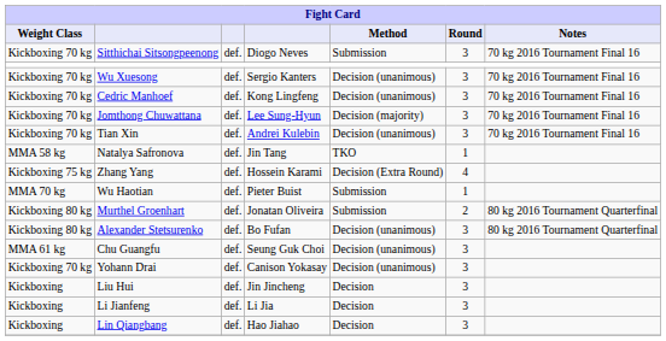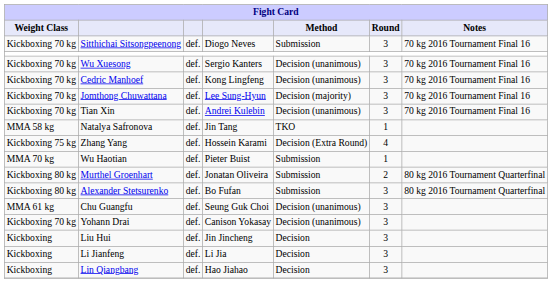 <table class="wikitable" style="font-size: 80%;">
 <tr>
 <th colspan="8" style="background-color: #ccf; color: #000080; text-align: center;"><strong>Fight Card</strong></th>
 </tr>
 <tr>
 <th colspan="1" style="background-color: #E6E8FA; color: #000000; text-align: center;">Weight Class</th>
 <th colspan="1" style="background-color: #E6E8FA; color: #000000; text-align: center;"></th>
 <th colspan="1" style="background-color: #E6E8FA; color: #000000; text-align: center;"></th>
 <th colspan="1" style="background-color: #E6E8FA; color: #000000; text-align: center;"></th>
 <th colspan="1" style="background-color: #E6E8FA; color: #000000; text-align: center;">Method</th>
 <th colspan="1" style="background-color: #E6E8FA; color: #000000; text-align: center;">Round</th>
 <th colspan="1" style="background-color: #E6E8FA; color: #000000; text-align: center;">Notes</th>
 </tr>
 <tr>
 <td>Kickboxing 70 kg</td>
 <td> <a href='#'>Sitthichai Sitsongpeenong</a></td>
 <td align=center>def.</td>
 <td> Diogo Neves</td>
 <td>Submission</td>
 <td align=center>3</td>
 <td>70 kg 2016 Tournament Final 16</td>
 </tr>
 <tr>
 <th style=background:white colspan=9></th>
 </tr>
 <tr>
 <td>Kickboxing 70 kg</td>
 <td> <a href='#'>Wu Xuesong</a></td>
 <td align=center>def.</td>
 <td> Sergio Kanters</td>
 <td>Decision (unanimous)</td>
 <td align=center>3</td>
 <td>70 kg 2016 Tournament Final 16</td>
 </tr>
 <tr>
 <td>Kickboxing 70 kg</td>
 <td> <a href='#'>Cedric Manhoef</a></td>
 <td align=center>def.</td>
 <td> Kong Lingfeng</td>
 <td>Decision (unanimous)</td>
 <td align=center>3</td>
 <td>70 kg 2016 Tournament Final 16</td>
 </tr>
 <tr>
 <td>Kickboxing 70 kg</td>
 <td> <a href='#'>Jomthong Chuwattana</a></td>
 <td align=center>def.</td>
 <td> <a href='#'>Lee Sung-Hyun</a></td>
 <td>Decision (majority)</td>
 <td align=center>3</td>
 <td>70 kg 2016 Tournament Final 16</td>
 </tr>
 <tr>
 <td>Kickboxing 70 kg</td>
 <td> Tian Xin</td>
 <td align=center>def.</td>
 <td> <a href='#'>Andrei Kulebin</a></td>
 <td>Decision (unanimous)</td>
 <td align=center>3</td>
 <td>70 kg 2016 Tournament Final 16</td>
 </tr>
 <tr>
 <td>MMA 58 kg</td>
 <td> Natalya Safronova</td>
 <td align=center>def.</td>
 <td> Jin Tang</td>
 <td>TKO</td>
 <td align=center>1</td>
 <td></td>
 </tr>
 <tr>
 <td>Kickboxing 75 kg</td>
 <td> Zhang Yang</td>
 <td align=center>def.</td>
 <td> Hossein Karami</td>
 <td>Decision (Extra Round)</td>
 <td align=center>4</td>
 <td></td>
 </tr>
 <tr>
 <td>MMA 70 kg</td>
 <td> Wu Haotian</td>
 <td align=center>def.</td>
 <td> Pieter Buist</td>
 <td>Submission</td>
 <td align=center>1</td>
 <td></td>
 </tr>
 <tr>
 <td>Kickboxing 80 kg</td>
 <td> <a href='#'>Murthel Groenhart</a></td>
 <td align=center>def.</td>
 <td> Jonatan Oliveira</td>
 <td>Submission</td>
 <td align=center>2</td>
 <td>80 kg 2016 Tournament Quarterfinal</td>
 </tr>
 <tr>
 <td>Kickboxing 80 kg</td>
 <td> <a href='#'>Alexander Stetsurenko</a></td>
 <td align=center>def.</td>
 <td> Bo Fufan</td>
-<td>Decision (unanimous)</td>
+<td>Submission</td>
 <td align=center>3</td>
 <td>80 kg 2016 Tournament Quarterfinal</td>
 </tr>
 <tr>
 <td>MMA 61 kg</td>
 <td> Chu Guangfu</td>
 <td align=center>def.</td>
 <td> Seung Guk Choi</td>
 <td>Decision (unanimous)</td>
 <td align=center>3</td>
 <td></td>
 </tr>
 <tr>
 <td>Kickboxing 70 kg</td>
 <td> Yohann Drai</td>
 <td align=center>def.</td>
 <td> Canison Yokasay</td>
 <td>Decision (unanimous)</td>
 <td align=center>3</td>
 <td></td>
 </tr>
 <tr>
 <td>Kickboxing</td>
 <td> Liu Hui</td>
 <td align=center>def.</td>
 <td> Jin Jincheng</td>
 <td>Decision</td>
 <td align=center>3</td>
 <td></td>
 </tr>
 <tr>
 <td>Kickboxing</td>
 <td> Li Jianfeng</td>
 <td align=center>def.</td>
 <td> Li Jia</td>
 <td>Decision</td>
 <td align=center>3</td>
 <td></td>
 </tr>
 <tr>
 <td>Kickboxing</td>
 <td> <a href='#'>Lin Qiangbang</a></td>
 <td align=center>def.</td>
 <td> Hao Jiahao</td>
 <td>Decision</td>
 <td align=center>3</td>
 <td></td>
 </tr>
 <tr>
 </tr>
 </table>
